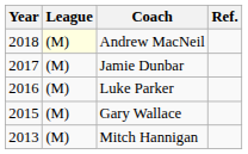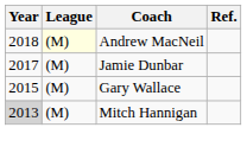 <table class="wikitable">
 <tr>
 <th>Year</th>
 <th>League</th>
 <th>Coach</th>
 <th>Ref.</th>
 </tr>
 <tr>
 <td>2018</td>
 <td style="background: lightyellow;">(M)</td>
 <td>Andrew MacNeil</td>
 <td></td>
 </tr>
 <tr>
 <td>2017</td>
 <td>(M)</td>
 <td>Jamie Dunbar</td>
 <td></td>
 </tr>
 <tr>
-<td>2016</td>
-<td>(M)</td>
-<td>Luke Parker</td>
-<td></td>
-</tr>
-<tr>
 <td>2015</td>
 <td>(M)</td>
 <td>Gary Wallace</td>
 <td></td>
 </tr>
 <tr>
-<td>2013</td>
+<td style="background: lightgrey;">2013</td>
 <td>(M)</td>
 <td>Mitch Hannigan</td>
 <td></td>
 </tr>
 </table>
